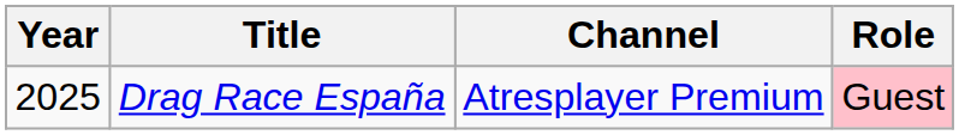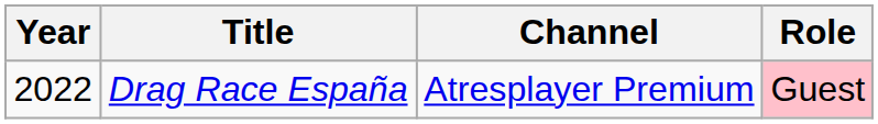 <table class="wikitable sortable">
 <tr>
 <th>Year</th>
 <th>Title</th>
 <th>Channel</th>
 <th>Role</th>
 </tr>
 <tr>
-<td>2025</td>
+<td>2022</td>
 <td><em><a href='#'>Drag Race España</a></em></td>
 <td><a href='#'>Atresplayer Premium</a></td>
 <td style="background: pink;">Guest</td>
 </tr>
 </table>
